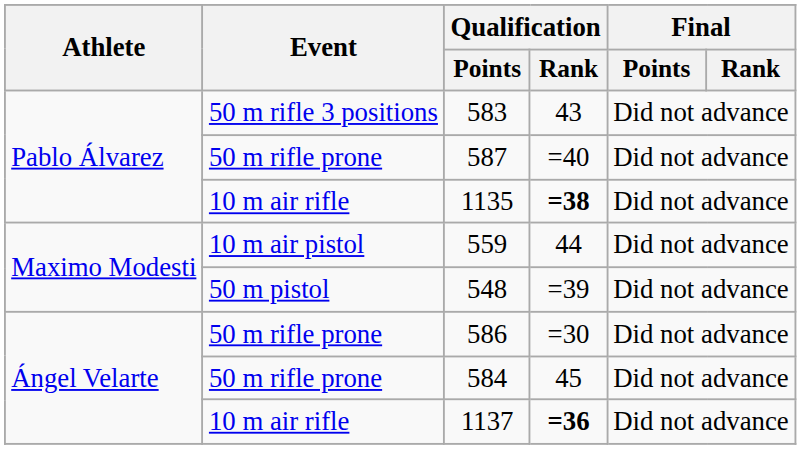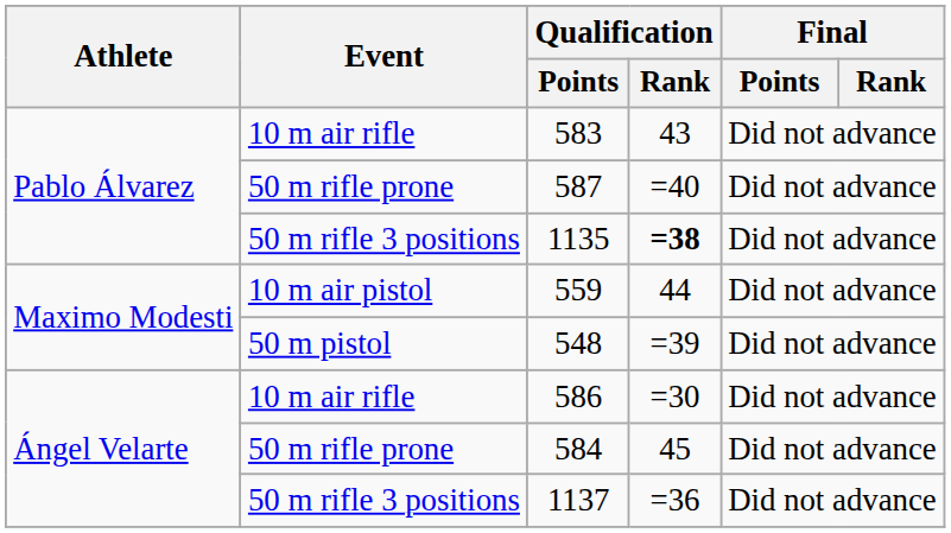 <table class="wikitable" style="font-size:90%">
 <tr>
 <th rowspan="2">Athlete</th>
 <th rowspan="2">Event</th>
 <th colspan=2>Qualification</th>
 <th colspan=2>Final</th>
 </tr>
 <tr style="font-size:95%">
 <th>Points</th>
 <th>Rank</th>
 <th>Points</th>
 <th>Rank</th>
 </tr>
 <tr align=center>
 <td align=left rowspan=3><a href='#'>Pablo Álvarez</a></td>
-<td align=left><a href='#'>50 m rifle 3 positions</a></td>
+<td align=left><a href='#'>10 m air rifle</a></td>
 <td>583</td>
 <td>43</td>
 <td colspan=2>Did not advance</td>
 </tr>
 <tr align=center>
 <td align=left><a href='#'>50 m rifle prone</a></td>
 <td>587</td>
 <td>=40</td>
 <td colspan=2>Did not advance</td>
 </tr>
 <tr align=center>
-<td align=left><a href='#'>10 m air rifle</a></td>
+<td align=left><a href='#'>50 m rifle 3 positions</a></td>
 <td>1135</td>
 <td><strong>=38</strong></td>
 <td colspan=2>Did not advance</td>
 </tr>
 <tr align=center>
 <td align=left rowspan=2><a href='#'>Maximo Modesti</a></td>
 <td align=left><a href='#'>10 m air pistol</a></td>
 <td>559</td>
 <td>44</td>
 <td colspan=2>Did not advance</td>
 </tr>
 <tr align=center>
 <td align=left><a href='#'>50 m pistol</a></td>
 <td>548</td>
 <td>=39</td>
 <td colspan=2>Did not advance</td>
 </tr>
 <tr align=center>
 <td align=left rowspan=3><a href='#'>Ángel Velarte</a></td>
-<td align=left><a href='#'>50 m rifle prone</a></td>
+<td align=left><a href='#'>10 m air rifle</a></td>
 <td>586</td>
 <td>=30</td>
 <td colspan=2>Did not advance</td>
 </tr>
 <tr align=center>
 <td align=left><a href='#'>50 m rifle prone</a></td>
 <td>584</td>
 <td>45</td>
 <td colspan=2>Did not advance</td>
 </tr>
 <tr align=center>
-<td align=left><a href='#'>10 m air rifle</a></td>
+<td align=left><a href='#'>50 m rifle 3 positions</a></td>
 <td>1137</td>
-<td><strong>=36</strong></td>
+<td>=36</td>
 <td colspan=2>Did not advance</td>
 </tr>
 </table>
